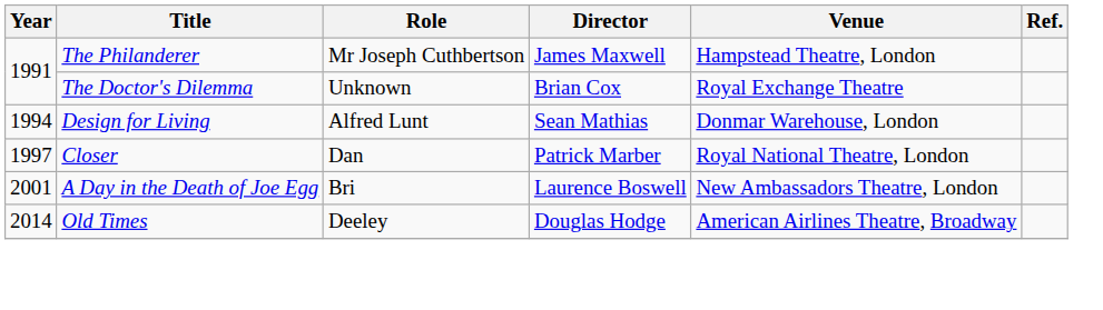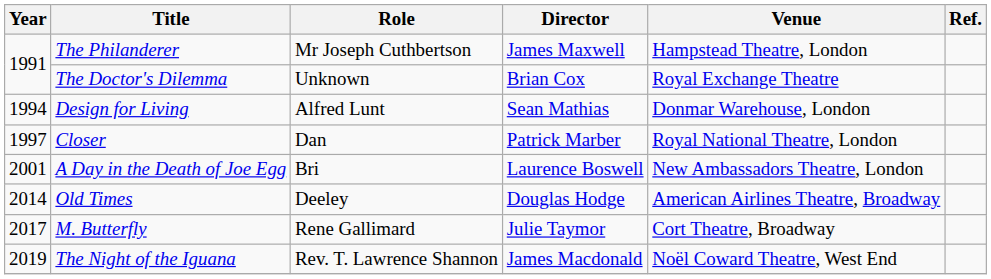 <table class="wikitable sortable">
 <tr>
 <th>Year</th>
 <th>Title</th>
 <th>Role</th>
 <th>Director</th>
 <th>Venue</th>
 <th Class=unsortable>Ref.</th>
 </tr>
 <tr>
 <td rowspan="2">1991</td>
 <td><em><a href='#'>The Philanderer</a></em></td>
 <td>Mr Joseph Cuthbertson</td>
 <td><a href='#'>James Maxwell</a></td>
 <td><a href='#'>Hampstead Theatre</a>, London</td>
 <td></td>
 </tr>
 <tr>
 <td><em><a href='#'>The Doctor's Dilemma</a></em></td>
 <td>Unknown</td>
 <td><a href='#'>Brian Cox</a></td>
 <td><a href='#'>Royal Exchange Theatre</a></td>
 <td></td>
 </tr>
 <tr>
 <td>1994</td>
 <td><em><a href='#'>Design for Living</a></em></td>
 <td>Alfred Lunt</td>
 <td><a href='#'>Sean Mathias</a></td>
 <td><a href='#'>Donmar Warehouse</a>, London</td>
 <td></td>
 </tr>
 <tr>
 <td>1997</td>
 <td><em><a href='#'>Closer</a></em></td>
 <td>Dan</td>
 <td><a href='#'>Patrick Marber</a></td>
 <td><a href='#'>Royal National Theatre</a>, London</td>
 <td></td>
 </tr>
 <tr>
 <td>2001</td>
 <td><em><a href='#'>A Day in the Death of Joe Egg</a></em></td>
 <td>Bri</td>
 <td><a href='#'>Laurence Boswell</a></td>
 <td><a href='#'>New Ambassadors Theatre</a>, London</td>
 <td></td>
 </tr>
 <tr>
 <td>2014</td>
 <td><em><a href='#'>Old Times</a></em></td>
 <td>Deeley</td>
 <td><a href='#'>Douglas Hodge</a></td>
 <td><a href='#'>American Airlines Theatre</a>, <a href='#'>Broadway</a></td>
 <td></td>
 </tr>
 <tr>
+<td>2017</td>
+<td><em><a href='#'>M. Butterfly</a></em></td>
+<td>Rene Gallimard</td>
+<td><a href='#'>Julie Taymor</a></td>
+<td><a href='#'>Cort Theatre</a>, Broadway</td>
+<td></td>
+</tr>
+<tr>
+<td>2019</td>
+<td><em><a href='#'>The Night of the Iguana</a></em></td>
+<td>Rev. T. Lawrence Shannon</td>
+<td><a href='#'>James Macdonald</a></td>
+<td><a href='#'>Noël Coward Theatre</a>, West End</td>
+<td></td>
+</tr>
+<tr>
 </tr>
 </table>
